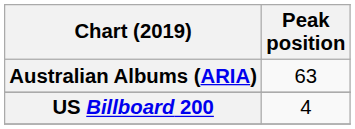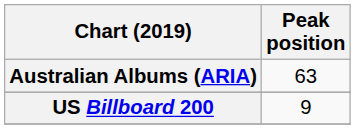 <table class="wikitable sortable plainrowheaders" style="text-align:center">
 <tr>
 <th scope="col">Chart (2019)</th>
 <th scope="col">Peak<br>position</th>
 </tr>
 <tr>
 <th scope="row">Australian Albums (<a href='#'>ARIA</a>)</th>
 <td>63</td>
 </tr>
 <tr>
 </tr>
 <tr>
 <th scope="row">US <a href='#'><em>Billboard</em> 200</a></th>
-<td>4</td>
+<td>9</td>
 </tr>
 <tr>
 </tr>
 </table>
